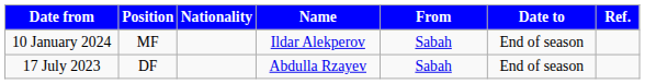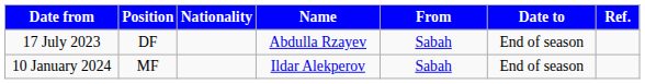 <table class="wikitable" style="text-align:center; font-size:90%; ">
 <tr>
 <th style="background:#0000ff; color:#FFFFFF; width:200px;">Date from</th>
 <th style="background:#0000ff; color:#FFFFFF; width:50px;">Position</th>
 <th style="background:#0000ff; color:#FFFFFF; width:50px;">Nationality</th>
 <th style="background:#0000ff; color:#FFFFFF; width:200px;">Name</th>
 <th style="background:#0000ff; color:#FFFFFF; width:200px;">From</th>
 <th style="background:#0000ff; color:#FFFFFF; width:200px;">Date to</th>
 <th style="background:#0000ff; color:#FFFFFF; width:50px;">Ref.</th>
 </tr>
 <tr>
+<td>17 July 2023</td>
+<td>DF</td>
+<td></td>
+<td><a href='#'>Abdulla Rzayev</a></td>
+<td><a href='#'>Sabah</a></td>
+<td>End of season</td>
+<td></td>
+</tr>
+<tr>
 <td>10 January 2024</td>
 <td>MF</td>
 <td></td>
 <td><a href='#'>Ildar Alekperov</a></td>
 <td><a href='#'>Sabah</a></td>
 <td>End of season</td>
 <td></td>
 </tr>
-<tr>
-<td>17 July 2023</td>
-<td>DF</td>
-<td></td>
-<td><a href='#'>Abdulla Rzayev</a></td>
-<td><a href='#'>Sabah</a></td>
-<td>End of season</td>
-<td></td>
-</tr>
 </table>
